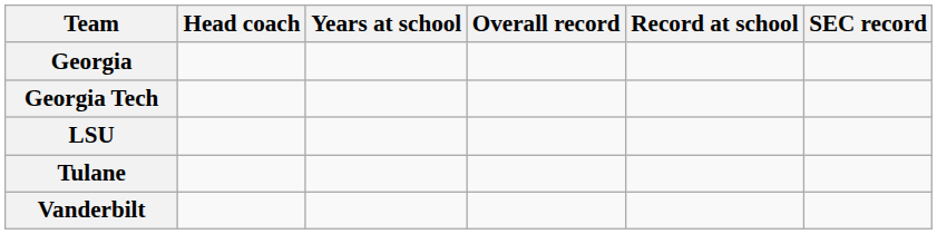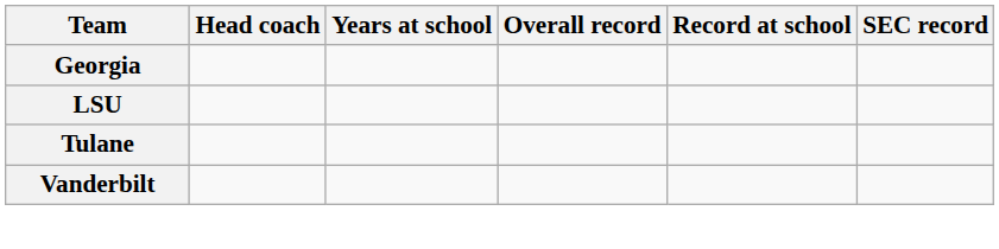 <table class="wikitable sortable" style="text-align: center;">
 <tr>
 <th width="110">Team</th>
 <th>Head coach</th>
 <th>Years at school</th>
 <th>Overall record</th>
 <th>Record at school</th>
 <th>SEC record</th>
 </tr>
 <tr>
 <th><strong>Georgia</strong></th>
-<td></td>
-<td></td>
-<td data-sort-value=></td>
-<td data-sort-value=></td>
-<td data-sort-value=></td>
-</tr>
-<tr>
-<th><strong>Georgia Tech</strong></th>
 <td></td>
 <td></td>
 <td data-sort-value=></td>
 <td data-sort-value=></td>
 <td data-sort-value=></td>
 </tr>
 <tr>
 <th><strong>LSU</strong></th>
 <td></td>
 <td></td>
 <td data-sort-value=></td>
 <td data-sort-value=></td>
 <td data-sort-value=></td>
 </tr>
 <tr>
 <th><strong>Tulane</strong></th>
 <td></td>
 <td></td>
 <td data-sort-value=></td>
 <td data-sort-value=></td>
 <td data-sort-value=></td>
 </tr>
 <tr>
 <th><strong>Vanderbilt</strong></th>
 <td></td>
 <td></td>
 <td data-sort-value=></td>
 <td data-sort-value=></td>
 <td data-sort-value=></td>
 </tr>
 </table>
